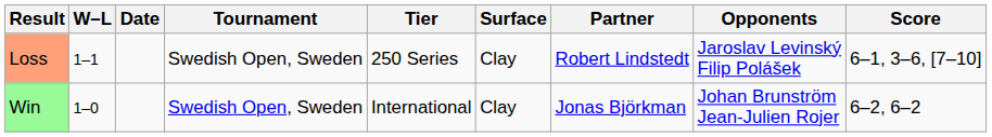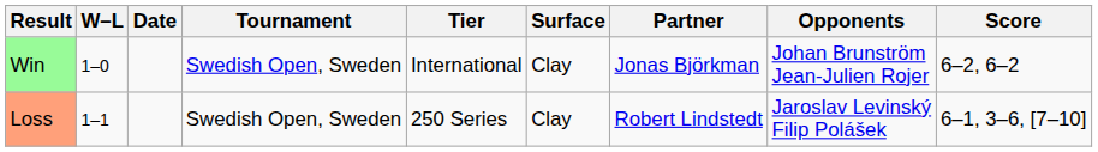 <table class="sortable wikitable">
 <tr>
 <th>Result</th>
 <th class="unsortable">W–L</th>
 <th>Date</th>
 <th>Tournament</th>
 <th>Tier</th>
 <th>Surface</th>
 <th>Partner</th>
 <th>Opponents</th>
 <th class="unsortable">Score</th>
 </tr>
 <tr>
+<td bgcolor=98FB98>Win</td>
+<td><small>1–0</small></td>
+<td><a href='#'></a></td>
+<td><a href='#'>Swedish Open</a>, Sweden</td>
+<td>International</td>
+<td>Clay</td>
+<td> <a href='#'>Jonas Björkman</a></td>
+<td> <a href='#'>Johan Brunström</a><br> <a href='#'>Jean-Julien Rojer</a></td>
+<td>6–2, 6–2</td>
+</tr>
+<tr>
 <td bgcolor=FFA07A>Loss</td>
 <td><small>1–1</small></td>
 <td><a href='#'></a></td>
 <td>Swedish Open, Sweden</td>
 <td>250 Series</td>
 <td>Clay</td>
 <td> <a href='#'>Robert Lindstedt</a></td>
 <td> <a href='#'>Jaroslav Levinský</a><br> <a href='#'>Filip Polášek</a></td>
 <td>6–1, 3–6, [7–10]</td>
 </tr>
-<tr>
-<td bgcolor=98FB98>Win</td>
-<td><small>1–0</small></td>
-<td><a href='#'></a></td>
-<td><a href='#'>Swedish Open</a>, Sweden</td>
-<td>International</td>
-<td>Clay</td>
-<td> <a href='#'>Jonas Björkman</a></td>
-<td> <a href='#'>Johan Brunström</a><br> <a href='#'>Jean-Julien Rojer</a></td>
-<td>6–2, 6–2</td>
-</tr>
 </table>
